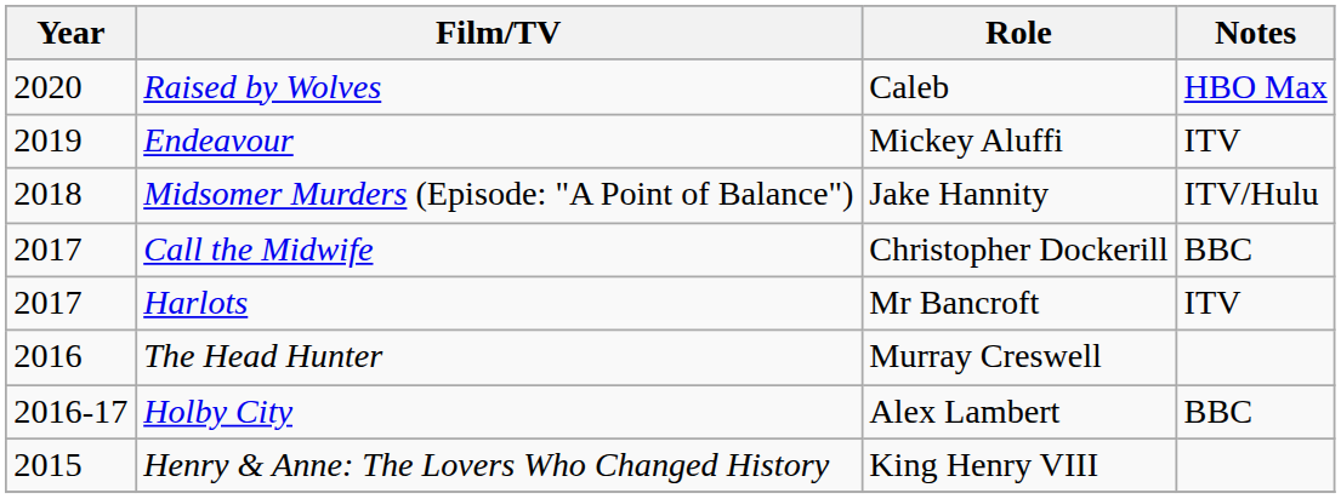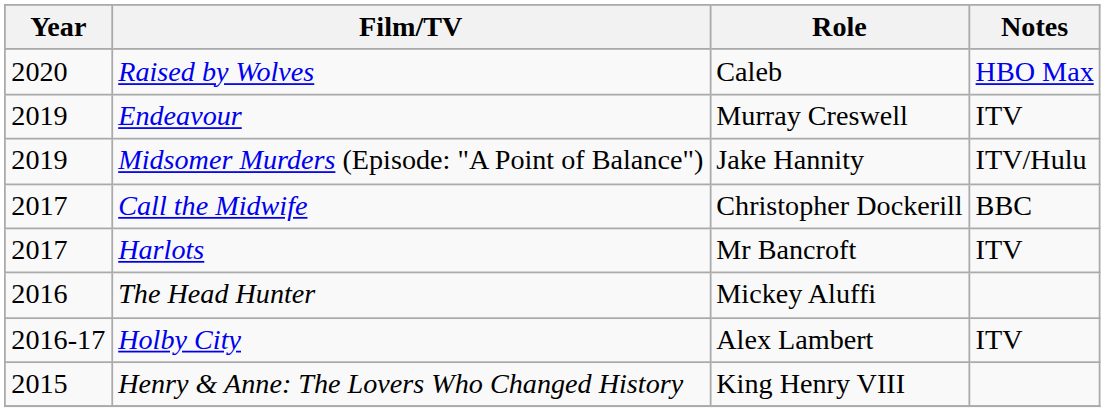 <table class="sortable wikitable">
 <tr style="background:#B0C4DE;">
 <th>Year</th>
 <th>Film/TV</th>
 <th>Role</th>
 <th>Notes</th>
 </tr>
 <tr>
 <td>2020</td>
 <td><em><a href='#'>Raised by Wolves</a></em></td>
 <td>Caleb</td>
 <td><a href='#'>HBO Max</a></td>
 </tr>
 <tr>
 <td>2019</td>
 <td><em><a href='#'>Endeavour</a></em></td>
-<td>Mickey Aluffi</td>
+<td>Murray Creswell</td>
 <td>ITV</td>
 </tr>
 <tr>
-<td>2018</td>
+<td>2019</td>
 <td><em><a href='#'>Midsomer Murders</a></em> (Episode: "A Point of Balance")</td>
 <td>Jake Hannity</td>
 <td>ITV/Hulu</td>
 </tr>
 <tr>
 <td>2017</td>
 <td><em><a href='#'>Call the Midwife</a></em></td>
 <td>Christopher Dockerill</td>
 <td>BBC</td>
 </tr>
 <tr>
 <td>2017</td>
 <td><em><a href='#'>Harlots</a></em></td>
 <td>Mr Bancroft</td>
 <td>ITV</td>
 </tr>
 <tr>
 <td>2016</td>
 <td><em>The Head Hunter</em></td>
-<td>Murray Creswell</td>
+<td>Mickey Aluffi</td>
 <td></td>
 </tr>
 <tr>
 <td>2016-17</td>
 <td><em><a href='#'>Holby City</a></em></td>
 <td>Alex Lambert</td>
-<td>BBC</td>
+<td>ITV</td>
 </tr>
 <tr>
 <td>2015</td>
 <td><em>Henry & Anne: The Lovers Who Changed History</em></td>
 <td>King Henry VIII</td>
 <td></td>
 </tr>
 <tr>
 </tr>
 </table>
